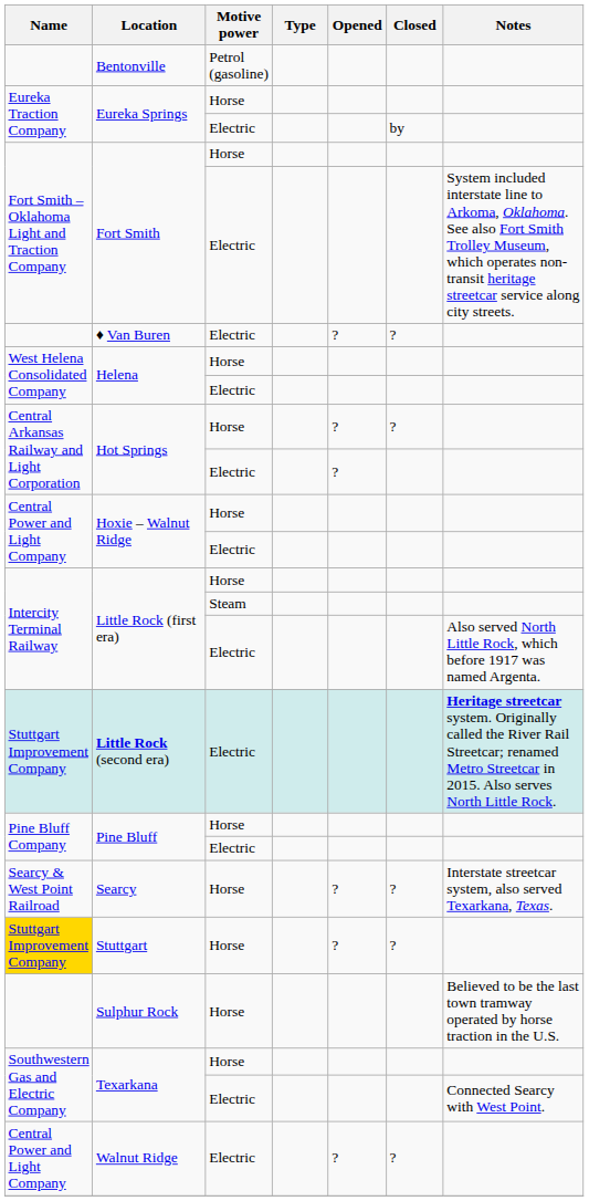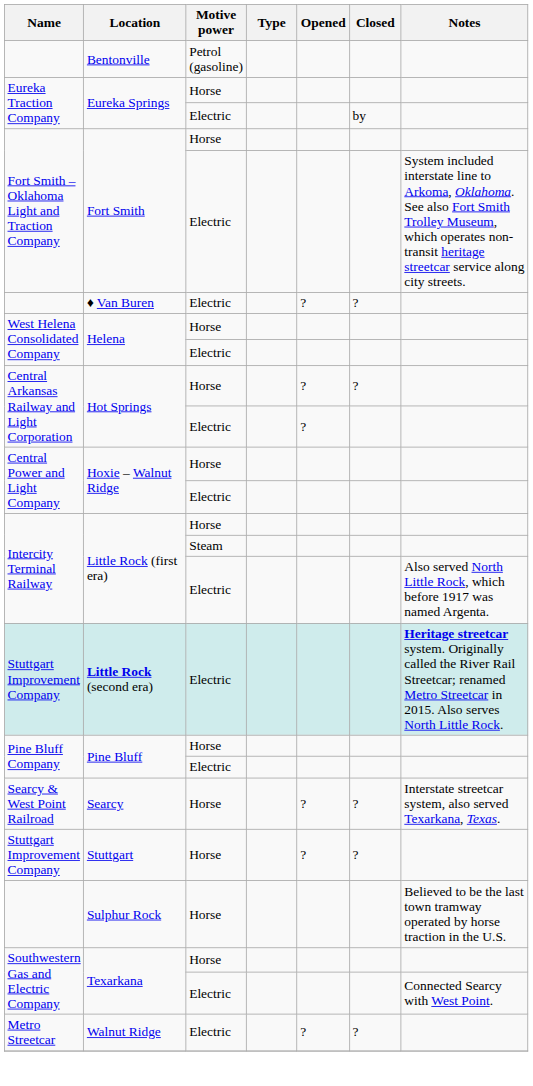 <table class="wikitable sortable" width=100%>
 <tr>
 <th width=15%>Name</th>
 <th width=20%>Location</th>
 <th width=10%>Motive power</th>
 <th width=10%>Type</th>
 <th width=10%>Opened</th>
 <th width=10%>Closed</th>
 <th class="unsortable" width=25%>Notes</th>
 </tr>
 <tr>
 <td> </td>
 <td><a href='#'>Bentonville</a></td>
 <td>Petrol (gasoline)</td>
 <td> </td>
 <td></td>
 <td></td>
 <td> </td>
 </tr>
 <tr>
 <td rowspan="2"><a href='#'>Eureka Traction Company</a></td>
 <td rowspan="2"><a href='#'>Eureka Springs</a></td>
 <td>Horse</td>
 <td> </td>
 <td></td>
 <td></td>
 <td> </td>
 </tr>
 <tr>
 <td>Electric</td>
 <td> </td>
 <td></td>
 <td>by </td>
 <td> </td>
 </tr>
 <tr>
 <td rowspan="2"><a href='#'>Fort Smith – Oklahoma Light and Traction Company</a></td>
 <td rowspan="2"><a href='#'>Fort Smith</a></td>
 <td>Horse</td>
 <td> </td>
 <td></td>
 <td></td>
 <td> </td>
 </tr>
 <tr>
 <td>Electric</td>
 <td> </td>
 <td></td>
 <td></td>
 <td>System included interstate line to <a href='#'>Arkoma</a>,  <em><a href='#'>Oklahoma</a></em>.  See also <a href='#'>Fort Smith Trolley Museum</a>, which operates non-transit <a href='#'>heritage streetcar</a> service along city streets.</td>
 </tr>
 <tr>
 <td> </td>
 <td>♦ <a href='#'>Van Buren</a></td>
 <td>Electric</td>
 <td> </td>
 <td>?</td>
 <td>?</td>
 <td> </td>
 </tr>
 <tr>
 <td rowspan="2"><a href='#'>West Helena Consolidated Company</a></td>
 <td rowspan="2"><a href='#'>Helena</a></td>
 <td>Horse</td>
 <td> </td>
 <td></td>
 <td></td>
 <td> </td>
 </tr>
 <tr>
 <td>Electric</td>
 <td> </td>
 <td></td>
 <td></td>
 <td> </td>
 </tr>
 <tr>
 <td rowspan="2"><a href='#'>Central Arkansas Railway and Light Corporation</a></td>
 <td rowspan="2"><a href='#'>Hot Springs</a></td>
 <td>Horse</td>
 <td> </td>
 <td>?</td>
 <td>?</td>
 <td> </td>
 </tr>
 <tr>
 <td>Electric</td>
 <td> </td>
 <td>?</td>
 <td></td>
 <td> </td>
 </tr>
 <tr>
 <td rowspan="2"><a href='#'>Central Power and Light Company</a></td>
 <td rowspan="2"><a href='#'>Hoxie</a> – <a href='#'>Walnut Ridge</a></td>
 <td>Horse</td>
 <td> </td>
 <td></td>
 <td></td>
 <td> </td>
 </tr>
 <tr>
 <td>Electric</td>
 <td> </td>
 <td></td>
 <td></td>
 <td> </td>
 </tr>
 <tr>
 <td rowspan="3"><a href='#'>Intercity Terminal Railway</a></td>
 <td rowspan="3"><a href='#'>Little Rock</a> (first era)</td>
 <td>Horse</td>
 <td> </td>
 <td></td>
 <td></td>
 <td> </td>
 </tr>
 <tr>
 <td>Steam</td>
 <td> </td>
 <td></td>
 <td></td>
 <td> </td>
 </tr>
 <tr>
 <td>Electric</td>
 <td> </td>
 <td></td>
 <td></td>
 <td>Also served <a href='#'>North Little Rock</a>, which before 1917 was named Argenta.</td>
 </tr>
 <tr style="background:#CFECEC">
 <td><a href='#'>Stuttgart Improvement Company</a></td>
 <td><strong><a href='#'>Little Rock</a></strong> (second era)</td>
 <td>Electric</td>
 <td> </td>
 <td></td>
 <td> </td>
 <td><strong><a href='#'>Heritage streetcar</a></strong> system. Originally called the River Rail Streetcar; renamed <a href='#'>Metro Streetcar</a> in 2015.  Also serves <a href='#'>North Little Rock</a>.</td>
 </tr>
 <tr>
 <td rowspan="2"><a href='#'>Pine Bluff Company</a></td>
 <td rowspan="2"><a href='#'>Pine Bluff</a></td>
 <td>Horse</td>
 <td> </td>
 <td></td>
 <td></td>
 <td> </td>
 </tr>
 <tr>
 <td>Electric</td>
 <td> </td>
 <td></td>
 <td></td>
 <td> </td>
 </tr>
 <tr>
 <td><a href='#'>Searcy & West Point Railroad</a></td>
 <td><a href='#'>Searcy</a></td>
 <td>Horse</td>
 <td> </td>
 <td>?</td>
 <td>?</td>
 <td>Interstate streetcar system, also served <a href='#'>Texarkana</a>, <em><a href='#'>Texas</a></em>.</td>
 </tr>
 <tr>
-<td style="background: gold;"><a href='#'>Stuttgart Improvement Company</a></td>
+<td><a href='#'>Stuttgart Improvement Company</a></td>
 <td><a href='#'>Stuttgart</a></td>
 <td>Horse</td>
 <td> </td>
 <td>?</td>
 <td>?</td>
 <td> </td>
 </tr>
 <tr>
 <td> </td>
 <td><a href='#'>Sulphur Rock</a></td>
 <td>Horse</td>
 <td> </td>
 <td></td>
 <td></td>
 <td>Believed to be the last town tramway operated by horse traction in the U.S.</td>
 </tr>
 <tr>
 <td rowspan="2"><a href='#'>Southwestern Gas and Electric Company</a></td>
 <td rowspan="2"><a href='#'>Texarkana</a></td>
 <td>Horse</td>
 <td> </td>
 <td></td>
 <td></td>
 <td> </td>
 </tr>
 <tr>
 <td>Electric</td>
 <td> </td>
 <td></td>
 <td></td>
 <td>Connected Searcy with <a href='#'>West Point</a>.</td>
 </tr>
 <tr>
-<td><a href='#'>Central Power and Light Company</a></td>
+<td><a href='#'>Metro Streetcar</a></td>
 <td><a href='#'>Walnut Ridge</a></td>
 <td>Electric</td>
 <td> </td>
 <td>?</td>
 <td>?</td>
 <td> </td>
 </tr>
 <tr>
 </tr>
 </table>
